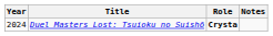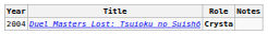 <table class="wikitable" style="font-size: 90%;">
 <tr>
 <th>Year</th>
 <th>Title</th>
 <th>Role</th>
 <th>Notes</th>
 </tr>
 <tr>
-<td>2024</td>
+<td>2004</td>
 <td><a href='#'><em>Duel Masters Lost: Tsuioku no Suishō</em></a></td>
 <td><strong>Crysta</strong></td>
 <td></td>
 </tr>
 </table>
